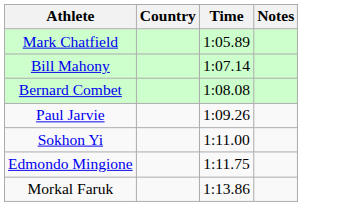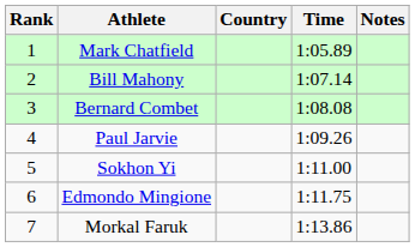 <table class="wikitable sortable" style="text-align:center">
 <tr>
+<th>Rank</th>
 <th>Athlete</th>
 <th>Country</th>
 <th>Time</th>
 <th>Notes</th>
 </tr>
 <tr bgcolor=ccffcc>
+<td>1</td>
 <td><a href='#'>Mark Chatfield</a></td>
 <td align=left></td>
 <td>1:05.89</td>
 <td></td>
 </tr>
 <tr bgcolor=ccffcc>
+<td>2</td>
 <td><a href='#'>Bill Mahony</a></td>
 <td align=left></td>
 <td>1:07.14</td>
 <td></td>
 </tr>
 <tr bgcolor=ccffcc>
+<td>3</td>
 <td><a href='#'>Bernard Combet</a></td>
 <td align=left></td>
 <td>1:08.08</td>
 <td></td>
 </tr>
 <tr>
+<td>4</td>
 <td><a href='#'>Paul Jarvie</a></td>
 <td align=left></td>
 <td>1:09.26</td>
 <td></td>
 </tr>
 <tr>
+<td>5</td>
 <td><a href='#'>Sokhon Yi</a></td>
 <td align=left></td>
 <td>1:11.00</td>
 <td></td>
 </tr>
 <tr>
+<td>6</td>
 <td><a href='#'>Edmondo Mingione</a></td>
 <td align=left></td>
 <td>1:11.75</td>
 <td></td>
 </tr>
 <tr>
+<td>7</td>
 <td>Morkal Faruk</td>
 <td align=left></td>
 <td>1:13.86</td>
 <td></td>
 </tr>
 </table>
